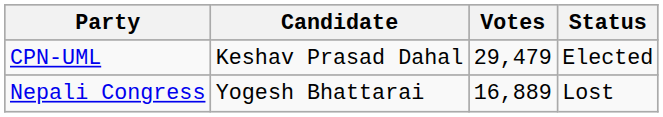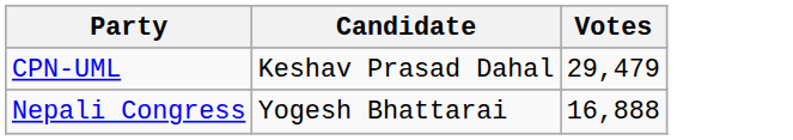 <table class="wikitable">
 <tr>
 <th>Party</th>
 <th>Candidate</th>
 <th>Votes</th>
-<th>Status</th>
 </tr>
 <tr>
 <td><a href='#'>CPN-UML</a></td>
 <td>Keshav Prasad Dahal</td>
 <td>29,479</td>
-<td>Elected</td>
 </tr>
 <tr>
 <td><a href='#'>Nepali Congress</a></td>
 <td>Yogesh Bhattarai</td>
-<td>16,889</td>
-<td>Lost</td>
+<td>16,888</td>
 </tr>
 </table>
